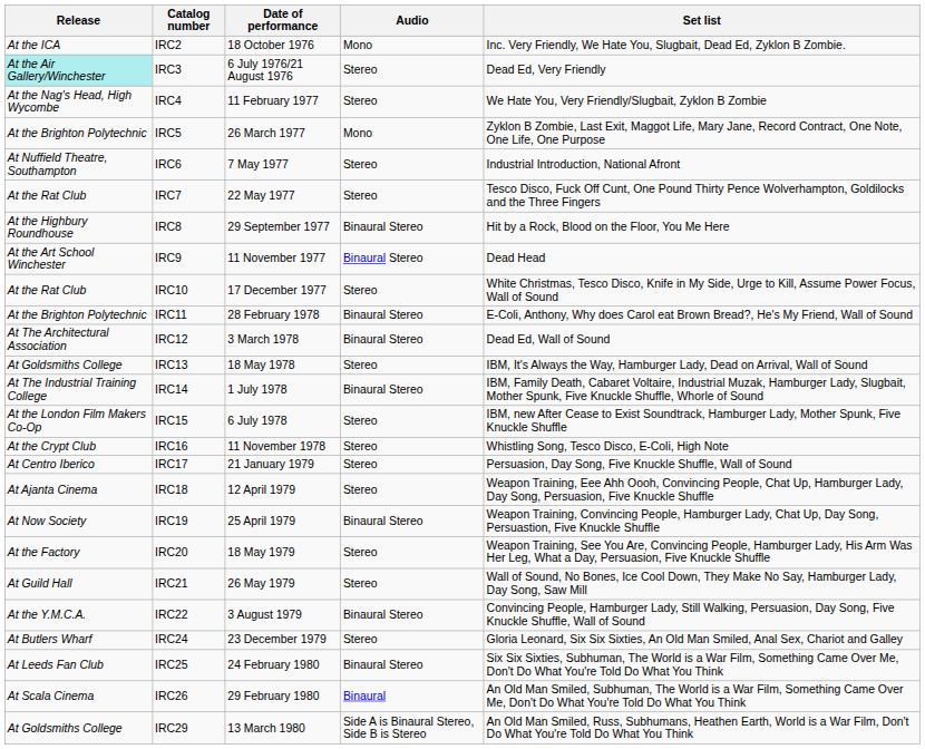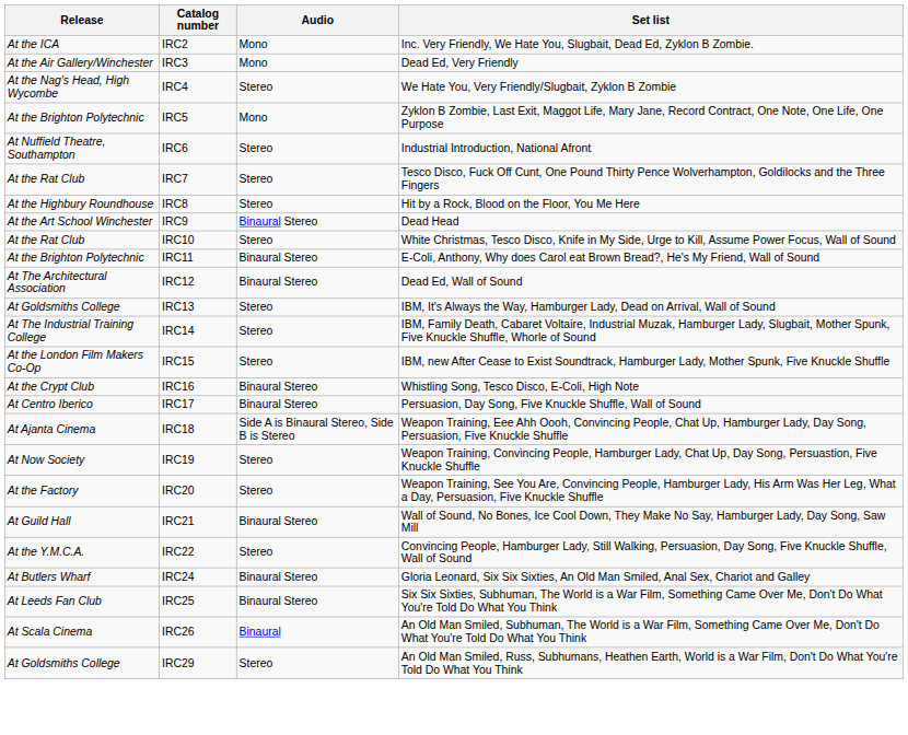 <table class="wikitable" style="width:100%;">
 <tr>
 <th>Release</th>
 <th>Catalog number</th>
-<th>Date of performance</th>
 <th>Audio</th>
 <th>Set list</th>
 </tr>
 <tr>
 <td align="left"><em>At the ICA</em></td>
 <td>IRC2</td>
-<td>18 October 1976</td>
 <td>Mono</td>
 <td>Inc. Very Friendly, We Hate You, Slugbait, Dead Ed, Zyklon B Zombie.</td>
 </tr>
 <tr>
-<td align="left" style="background: paleturquoise;"><em>At the Air Gallery/Winchester</em></td>
+<td align="left"><em>At the Air Gallery/Winchester</em></td>
 <td>IRC3</td>
-<td>6 July 1976/21 August 1976</td>
-<td>Stereo</td>
+<td>Mono</td>
 <td>Dead Ed, Very Friendly</td>
 </tr>
 <tr>
 <td align="left"><em>At the Nag's Head, High Wycombe</em></td>
 <td>IRC4</td>
-<td>11 February 1977</td>
 <td>Stereo</td>
 <td>We Hate You, Very Friendly/Slugbait, Zyklon B Zombie</td>
 </tr>
 <tr>
 <td align="left"><em>At the Brighton Polytechnic</em></td>
 <td>IRC5</td>
-<td>26 March 1977</td>
 <td>Mono</td>
 <td>Zyklon B Zombie, Last Exit, Maggot Life, Mary Jane, Record Contract, One Note, One Life, One Purpose</td>
 </tr>
 <tr>
 <td align="left"><em>At Nuffield Theatre, Southampton</em></td>
 <td>IRC6</td>
-<td>7 May 1977</td>
 <td>Stereo</td>
 <td>Industrial Introduction, National Afront</td>
 </tr>
 <tr>
 <td align="left"><em>At the Rat Club</em></td>
 <td>IRC7</td>
-<td>22 May 1977</td>
 <td>Stereo</td>
 <td>Tesco Disco, Fuck Off Cunt, One Pound Thirty Pence Wolverhampton, Goldilocks and the Three Fingers</td>
 </tr>
 <tr>
 <td align="left"><em>At the Highbury Roundhouse</em></td>
 <td>IRC8</td>
-<td>29 September 1977</td>
-<td>Binaural Stereo</td>
+<td>Stereo</td>
 <td>Hit by a Rock, Blood on the Floor, You Me Here</td>
 </tr>
 <tr>
 <td align="left"><em>At the Art School Winchester</em></td>
 <td>IRC9</td>
-<td>11 November 1977</td>
 <td><a href='#'>Binaural</a> Stereo</td>
 <td>Dead Head</td>
 </tr>
 <tr>
 <td align="left"><em>At the Rat Club</em></td>
 <td>IRC10</td>
-<td>17 December 1977</td>
 <td>Stereo</td>
 <td>White Christmas, Tesco Disco, Knife in My Side, Urge to Kill, Assume Power Focus, Wall of Sound</td>
 </tr>
 <tr>
 <td align="left"><em>At the Brighton Polytechnic</em></td>
 <td>IRC11</td>
-<td>28 February 1978</td>
 <td>Binaural Stereo</td>
 <td>E-Coli, Anthony, Why does Carol eat Brown Bread?, He's My Friend, Wall of Sound</td>
 </tr>
 <tr>
 <td align="left"><em>At The Architectural Association</em></td>
 <td>IRC12</td>
-<td>3 March 1978</td>
 <td>Binaural Stereo</td>
 <td>Dead Ed, Wall of Sound</td>
 </tr>
 <tr>
 <td align="left"><em>At Goldsmiths College</em></td>
 <td>IRC13</td>
-<td>18 May 1978</td>
 <td>Stereo</td>
 <td>IBM, It's Always the Way, Hamburger Lady, Dead on Arrival, Wall of Sound</td>
 </tr>
 <tr>
 <td align="left"><em>At The Industrial Training College</em></td>
 <td>IRC14</td>
-<td>1 July 1978</td>
-<td>Binaural Stereo</td>
+<td>Stereo</td>
 <td>IBM, Family Death, Cabaret Voltaire, Industrial Muzak, Hamburger Lady, Slugbait, Mother Spunk, Five Knuckle Shuffle, Whorle of Sound</td>
 </tr>
 <tr>
 <td align="left"><em>At the London Film Makers Co-Op</em></td>
 <td>IRC15</td>
-<td>6 July 1978</td>
 <td>Stereo</td>
 <td>IBM, new After Cease to Exist Soundtrack, Hamburger Lady, Mother Spunk, Five Knuckle Shuffle</td>
 </tr>
 <tr>
 <td align="left"><em>At the Crypt Club</em></td>
 <td>IRC16</td>
-<td>11 November 1978</td>
-<td>Stereo</td>
+<td>Binaural Stereo</td>
 <td>Whistling Song, Tesco Disco, E-Coli, High Note</td>
 </tr>
 <tr>
 <td align="left"><em>At Centro Iberico</em></td>
 <td>IRC17</td>
-<td>21 January 1979</td>
-<td>Stereo</td>
+<td>Binaural Stereo</td>
 <td>Persuasion, Day Song, Five Knuckle Shuffle, Wall of Sound</td>
 </tr>
 <tr>
 <td align="left"><em>At Ajanta Cinema</em></td>
 <td>IRC18</td>
-<td>12 April 1979</td>
-<td>Stereo</td>
+<td>Side A is Binaural Stereo, Side B is Stereo</td>
 <td>Weapon Training, Eee Ahh Oooh, Convincing People, Chat Up, Hamburger Lady, Day Song, Persuasion, Five Knuckle Shuffle</td>
 </tr>
 <tr>
 <td align="left"><em>At Now Society</em></td>
 <td>IRC19</td>
-<td>25 April 1979</td>
-<td>Binaural Stereo</td>
+<td>Stereo</td>
 <td>Weapon Training, Convincing People, Hamburger Lady, Chat Up, Day Song, Persuastion, Five Knuckle Shuffle</td>
 </tr>
 <tr>
 <td align="left"><em>At the Factory</em></td>
 <td>IRC20</td>
-<td>18 May 1979</td>
 <td>Stereo</td>
 <td>Weapon Training, See You Are, Convincing People, Hamburger Lady, His Arm Was Her Leg, What a Day, Persuasion, Five Knuckle Shuffle</td>
 </tr>
 <tr>
 <td align="left"><em>At Guild Hall</em></td>
 <td>IRC21</td>
-<td>26 May 1979</td>
-<td>Stereo</td>
+<td>Binaural Stereo</td>
 <td>Wall of Sound, No Bones, Ice Cool Down, They Make No Say, Hamburger Lady, Day Song, Saw Mill</td>
 </tr>
 <tr>
 <td align="left"><em>At the Y.M.C.A.</em></td>
 <td>IRC22</td>
-<td>3 August 1979</td>
-<td>Binaural Stereo</td>
+<td>Stereo</td>
 <td>Convincing People, Hamburger Lady, Still Walking, Persuasion, Day Song, Five Knuckle Shuffle, Wall of Sound</td>
 </tr>
 <tr>
 <td align="left"><em>At Butlers Wharf</em></td>
 <td>IRC24</td>
-<td>23 December 1979</td>
-<td>Stereo</td>
+<td>Binaural Stereo</td>
 <td>Gloria Leonard, Six Six Sixties, An Old Man Smiled, Anal Sex, Chariot and Galley</td>
 </tr>
 <tr>
 <td align="left"><em>At Leeds Fan Club</em></td>
 <td>IRC25</td>
-<td>24 February 1980</td>
 <td>Binaural Stereo</td>
 <td>Six Six Sixties, Subhuman, The World is a War Film, Something Came Over Me, Don't Do What You're Told Do What You Think</td>
 </tr>
 <tr>
 <td align="left"><em>At Scala Cinema</em></td>
 <td>IRC26</td>
-<td>29 February 1980</td>
 <td><a href='#'>Binaural</a></td>
 <td>An Old Man Smiled, Subhuman, The World is a War Film, Something Came Over Me, Don't Do What You're Told Do What You Think</td>
 </tr>
 <tr>
 <td align="left"><em>At Goldsmiths College</em></td>
 <td>IRC29</td>
-<td>13 March 1980</td>
-<td>Side A is Binaural Stereo, Side B is Stereo</td>
+<td>Stereo</td>
 <td>An Old Man Smiled, Russ, Subhumans, Heathen Earth, World is a War Film, Don't Do What You're Told Do What You Think</td>
 </tr>
 </table>
